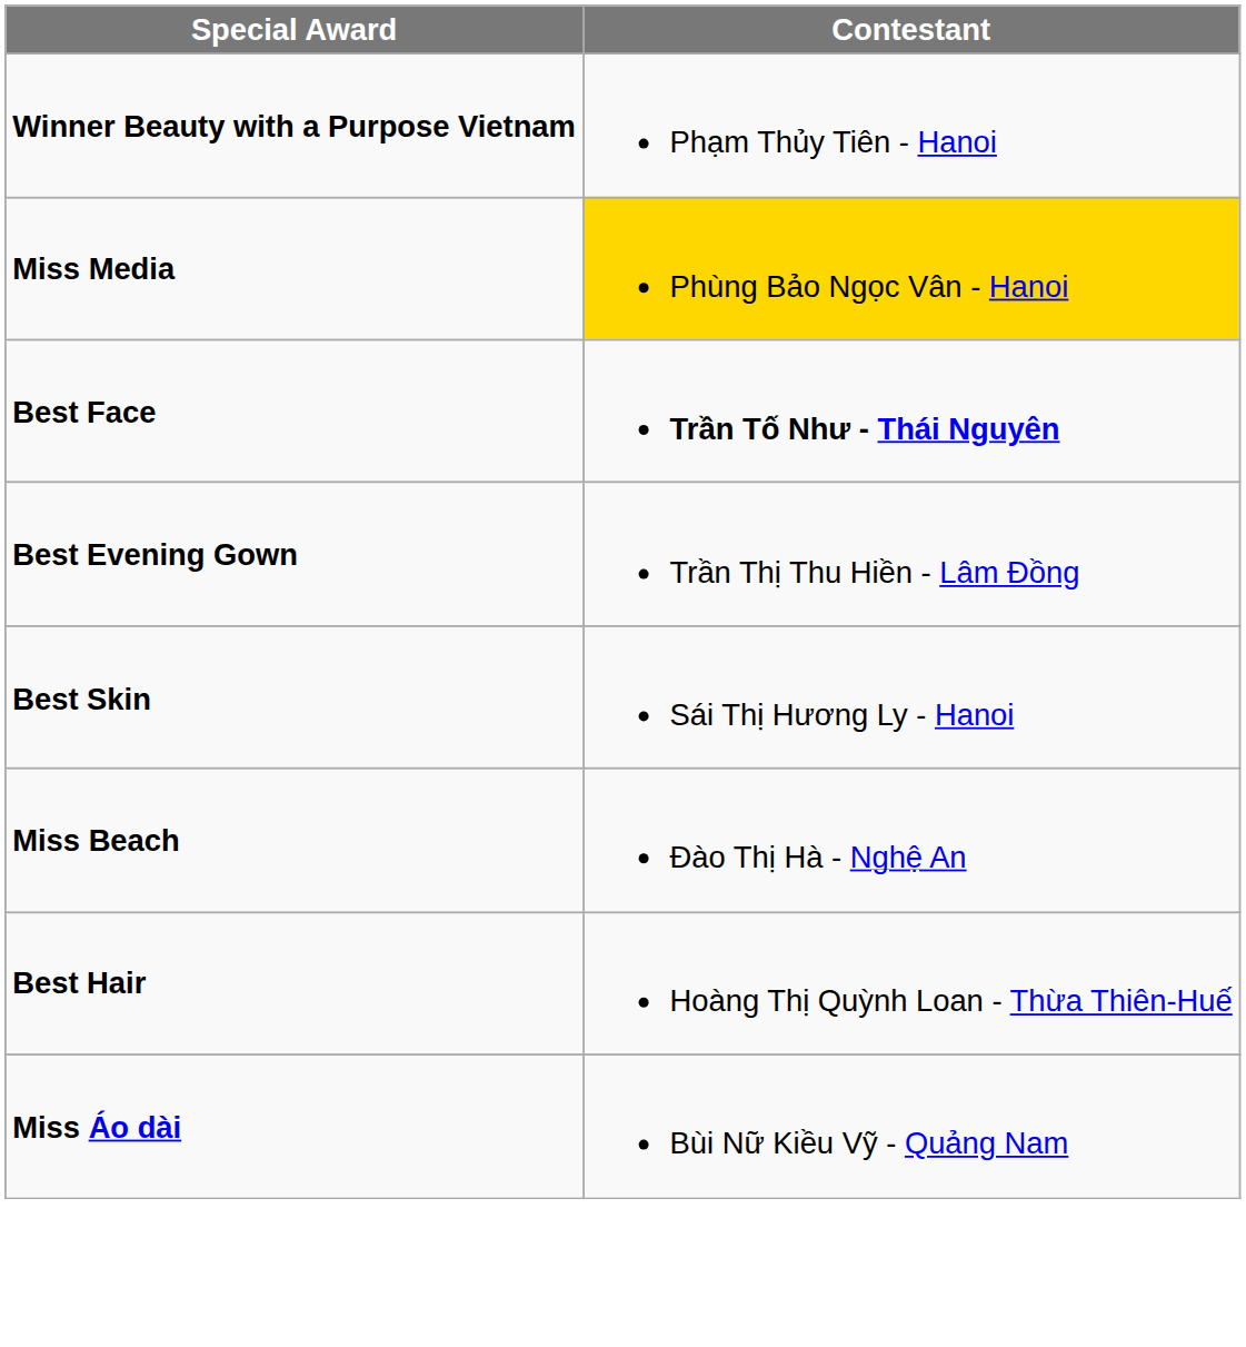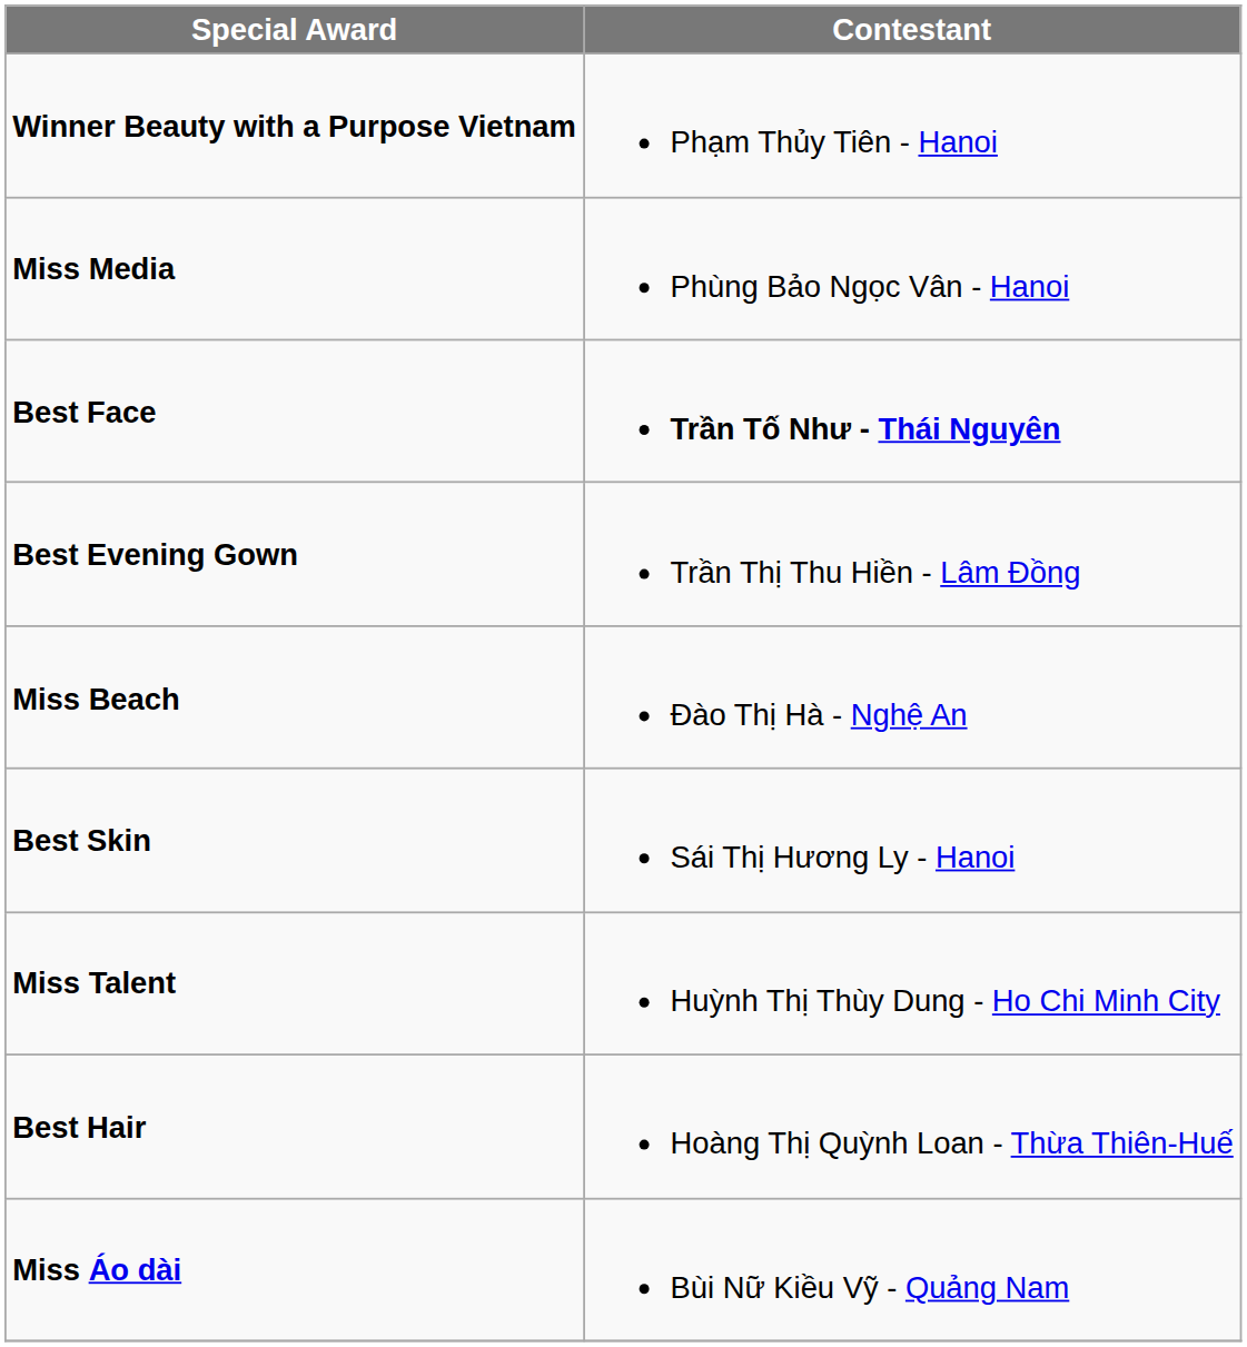 <table class="wikitable sortable" style="font-size: 95%;">
 <tr>
 <th style="background-color:#787878;color:#FFFFFF;">Special Award</th>
 <th style="background-color:#787878;color:#FFFFFF;">Contestant</th>
 </tr>
 <tr>
 <td><strong>Winner Beauty with a Purpose Vietnam </strong></td>
 <td><br><ul><li>Phạm Thủy Tiên - <a href='#'>Hanoi</a></li></ul></td>
 </tr>
 <tr>
 <td><strong>Miss Media</strong></td>
-<td style="background: gold;"><br><ul><li>Phùng Bảo Ngọc Vân - <a href='#'>Hanoi</a></li></ul></td>
+<td><br><ul><li>Phùng Bảo Ngọc Vân - <a href='#'>Hanoi</a></li></ul></td>
 </tr>
 <tr>
 <td><strong>Best Face</strong></td>
 <td><strong><br><ul><li>Trần Tố Như - <a href='#'>Thái Nguyên</a></li></ul></strong></td>
 </tr>
 <tr>
 <td><strong>Best Evening Gown</strong></td>
 <td><br><ul><li>Trần Thị Thu Hiền - <a href='#'>Lâm Đồng</a></li></ul></td>
 </tr>
 <tr>
+<td><strong>Miss Beach</strong></td>
+<td><br><ul><li>Đào Thị Hà - <a href='#'>Nghệ An</a></li></ul></td>
+</tr>
+<tr>
 <td><strong>Best Skin</strong></td>
 <td><br><ul><li>Sái Thị Hương Ly - <a href='#'>Hanoi</a></li></ul></td>
 </tr>
 <tr>
-<td><strong>Miss Beach</strong></td>
-<td><br><ul><li>Đào Thị Hà - <a href='#'>Nghệ An</a></li></ul></td>
+<td><strong>Miss Talent</strong></td>
+<td><br><ul><li>Huỳnh Thị Thùy Dung - <a href='#'>Ho Chi Minh City</a></li></ul></td>
 </tr>
 <tr>
 <td><strong>Best Hair</strong></td>
 <td><br><ul><li>Hoàng Thị Quỳnh Loan - <a href='#'>Thừa Thiên-Huế</a></li></ul></td>
 </tr>
 <tr>
 <td><strong>Miss <a href='#'>Áo dài</a></strong></td>
 <td><br><ul><li>Bùi Nữ Kiều Vỹ - <a href='#'>Quảng Nam</a></li></ul></td>
 </tr>
 <tr>
 </tr>
 </table>
